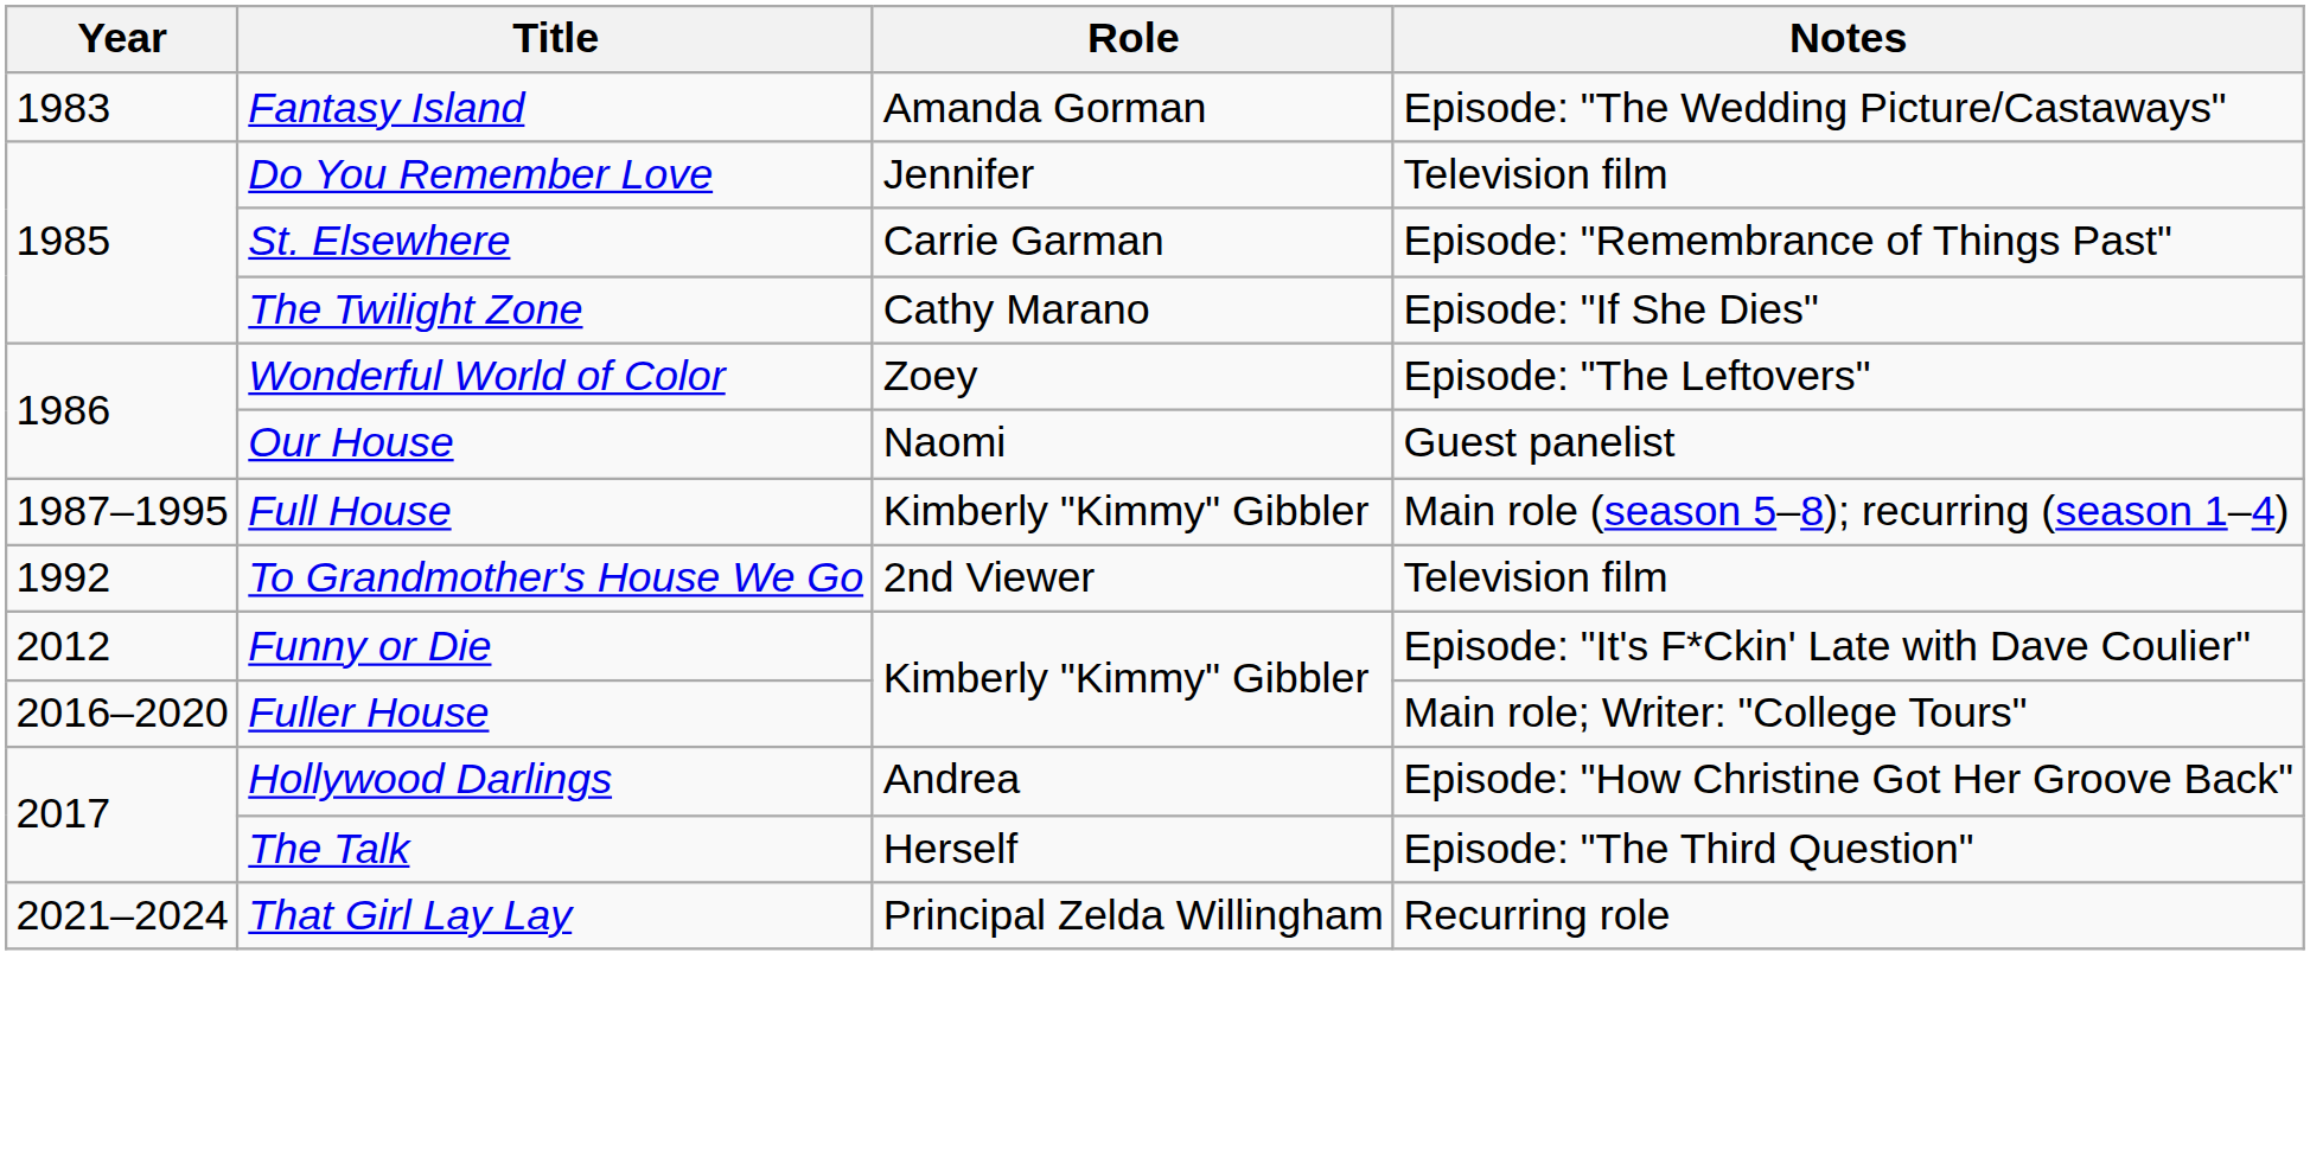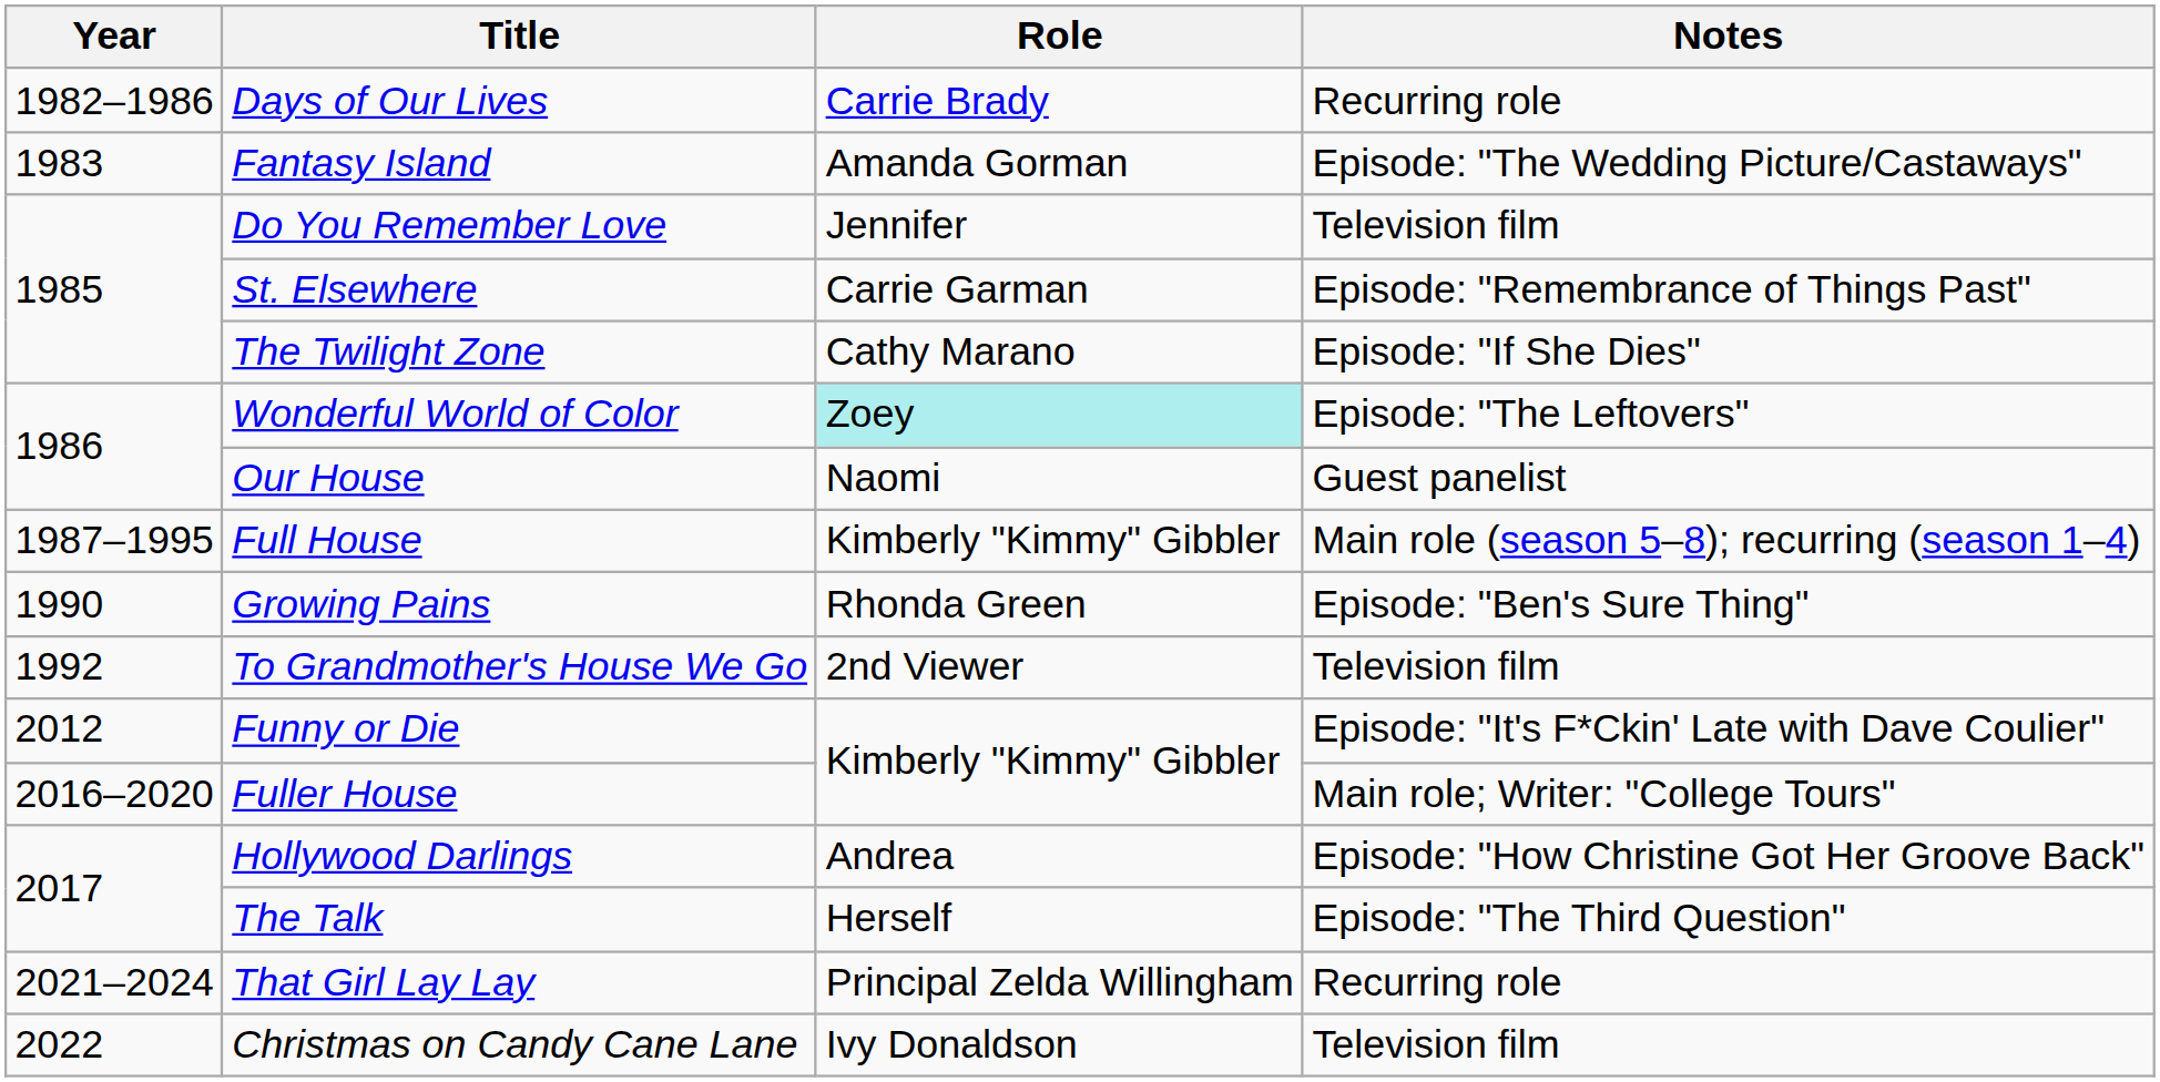 <table class="wikitable sortable">
 <tr>
 <th>Year</th>
 <th>Title</th>
 <th>Role</th>
 <th class="unsortable">Notes</th>
+</tr>
+<tr>
+<td>1982–1986</td>
+<td><em><a href='#'>Days of Our Lives</a></em></td>
+<td><a href='#'>Carrie Brady</a></td>
+<td>Recurring role</td>
 </tr>
 <tr>
 <td>1983</td>
 <td><em><a href='#'>Fantasy Island</a></em></td>
 <td>Amanda Gorman</td>
 <td>Episode: "The Wedding Picture/Castaways"</td>
 </tr>
 <tr>
 <td rowspan=3>1985</td>
 <td><em><a href='#'>Do You Remember Love</a></em></td>
 <td>Jennifer</td>
 <td>Television film</td>
 </tr>
 <tr>
 <td><em><a href='#'>St. Elsewhere</a></em></td>
 <td>Carrie Garman</td>
 <td>Episode: "Remembrance of Things Past"</td>
 </tr>
 <tr>
 <td><em><a href='#'>The Twilight Zone</a></em></td>
 <td>Cathy Marano</td>
 <td>Episode: "If She Dies"</td>
 </tr>
 <tr>
 <td rowspan=2>1986</td>
 <td><em><a href='#'>Wonderful World of Color</a></em></td>
-<td>Zoey</td>
+<td style="background: paleturquoise;">Zoey</td>
 <td>Episode: "The Leftovers"</td>
 </tr>
 <tr>
 <td><em><a href='#'>Our House</a></em></td>
 <td>Naomi</td>
 <td>Guest panelist</td>
 </tr>
 <tr>
 <td>1987–1995</td>
 <td><em><a href='#'>Full House</a></em></td>
 <td>Kimberly "Kimmy" Gibbler</td>
 <td>Main role (<a href='#'>season 5</a>–<a href='#'>8</a>); recurring (<a href='#'>season 1</a>–<a href='#'>4</a>)</td>
+</tr>
+<tr>
+<td>1990</td>
+<td><em><a href='#'>Growing Pains</a></em></td>
+<td>Rhonda Green</td>
+<td>Episode: "Ben's Sure Thing"</td>
 </tr>
 <tr>
 <td>1992</td>
 <td><em><a href='#'>To Grandmother's House We Go</a></em></td>
 <td>2nd Viewer</td>
 <td>Television film</td>
 </tr>
 <tr>
 <td>2012</td>
 <td><em><a href='#'>Funny or Die</a></em></td>
 <td rowspan="2">Kimberly "Kimmy" Gibbler</td>
 <td>Episode: "It's F*Ckin' Late with Dave Coulier"</td>
 </tr>
 <tr>
 <td>2016–2020</td>
 <td><em><a href='#'>Fuller House</a></em></td>
 <td>Main role; Writer: "College Tours"</td>
 </tr>
 <tr>
 <td rowspan="2">2017</td>
 <td><em><a href='#'>Hollywood Darlings</a></em></td>
 <td>Andrea</td>
 <td>Episode: "How Christine Got Her Groove Back"</td>
 </tr>
 <tr>
 <td><em><a href='#'>The Talk</a></em></td>
 <td>Herself</td>
 <td>Episode: "The Third Question"</td>
 </tr>
 <tr>
 <td>2021–2024</td>
 <td><em><a href='#'>That Girl Lay Lay</a></em></td>
 <td>Principal Zelda Willingham</td>
 <td>Recurring role</td>
 </tr>
+<tr>
+<td>2022</td>
+<td><em>Christmas on Candy Cane Lane</em></td>
+<td>Ivy Donaldson</td>
+<td>Television film</td>
+</tr>
 </table>
